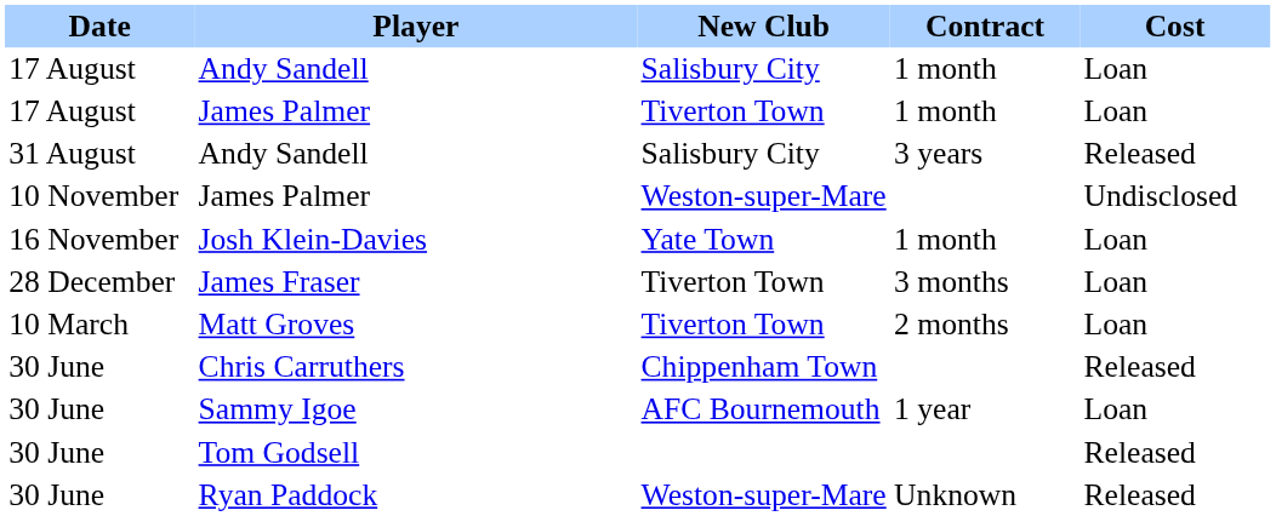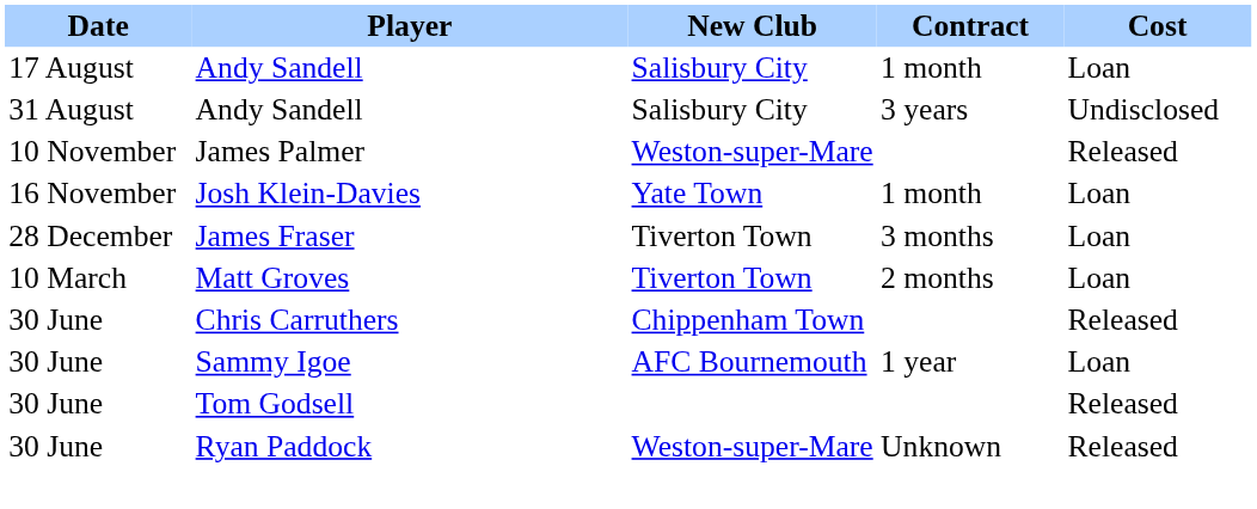 <table border="0" cellspacing="0" cellpadding="2">
 <tr style="background:#aad0ff;">
 <th width=15%>Date</th>
 <th width=35%>Player</th>
 <th width=20%>New Club</th>
 <th width=15%>Contract</th>
 <th width=15%>Cost</th>
 </tr>
 <tr>
 <td>17 August</td>
 <td> <a href='#'>Andy Sandell</a></td>
 <td><a href='#'>Salisbury City</a></td>
 <td>1 month</td>
 <td>Loan</td>
 </tr>
 <tr>
-<td>17 August</td>
-<td> <a href='#'>James Palmer</a></td>
-<td><a href='#'>Tiverton Town</a></td>
-<td>1 month</td>
-<td>Loan</td>
-</tr>
-<tr>
 <td>31 August</td>
 <td> Andy Sandell</td>
 <td>Salisbury City</td>
 <td>3 years</td>
-<td>Released</td>
+<td>Undisclosed</td>
 </tr>
 <tr>
 <td>10 November</td>
 <td> James Palmer</td>
 <td><a href='#'>Weston-super-Mare</a></td>
 <td></td>
-<td>Undisclosed</td>
+<td>Released</td>
 </tr>
 <tr>
 <td>16 November</td>
 <td> <a href='#'>Josh Klein-Davies</a></td>
 <td><a href='#'>Yate Town</a></td>
 <td>1 month</td>
 <td>Loan</td>
 </tr>
 <tr>
 <td>28 December</td>
 <td> <a href='#'>James Fraser</a></td>
 <td>Tiverton Town</td>
 <td>3 months</td>
 <td>Loan</td>
 </tr>
 <tr>
 <td>10 March</td>
 <td> <a href='#'>Matt Groves</a></td>
 <td><a href='#'>Tiverton Town</a></td>
 <td>2 months</td>
 <td>Loan</td>
 </tr>
 <tr>
 <td>30 June</td>
 <td> <a href='#'>Chris Carruthers</a></td>
 <td><a href='#'>Chippenham Town</a></td>
 <td></td>
 <td>Released</td>
 </tr>
 <tr>
 <td>30 June</td>
 <td> <a href='#'>Sammy Igoe</a></td>
 <td><a href='#'>AFC Bournemouth</a></td>
 <td>1 year</td>
 <td>Loan</td>
 </tr>
 <tr>
 <td>30 June</td>
 <td> <a href='#'>Tom Godsell</a></td>
 <td></td>
 <td></td>
 <td>Released</td>
 </tr>
 <tr>
 <td>30 June</td>
 <td> <a href='#'>Ryan Paddock</a></td>
 <td><a href='#'>Weston-super-Mare</a></td>
 <td>Unknown</td>
 <td>Released</td>
 </tr>
 </table>
